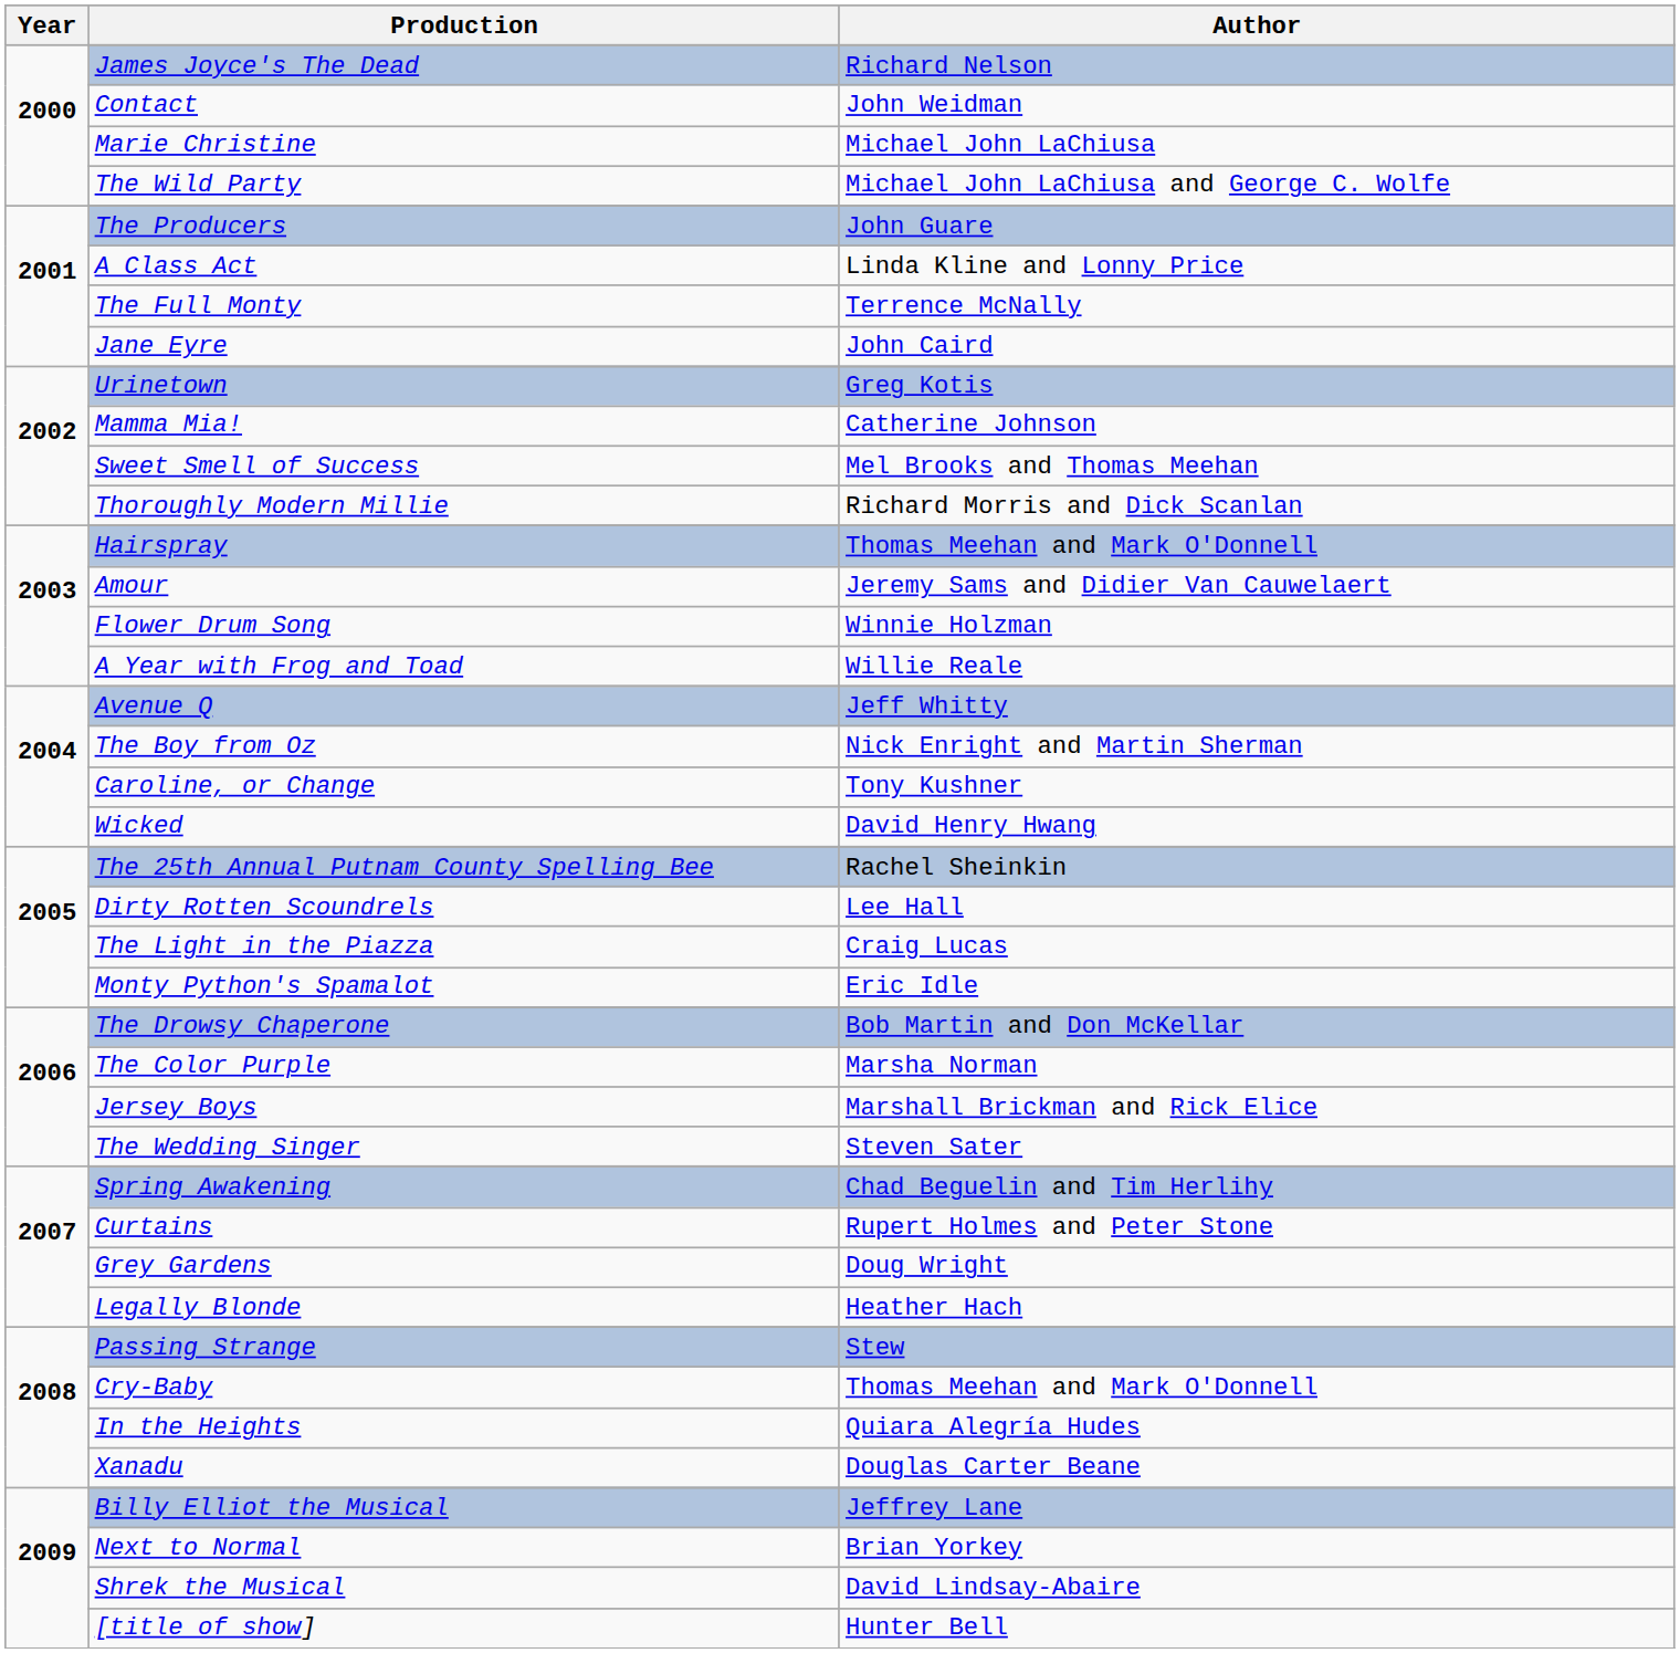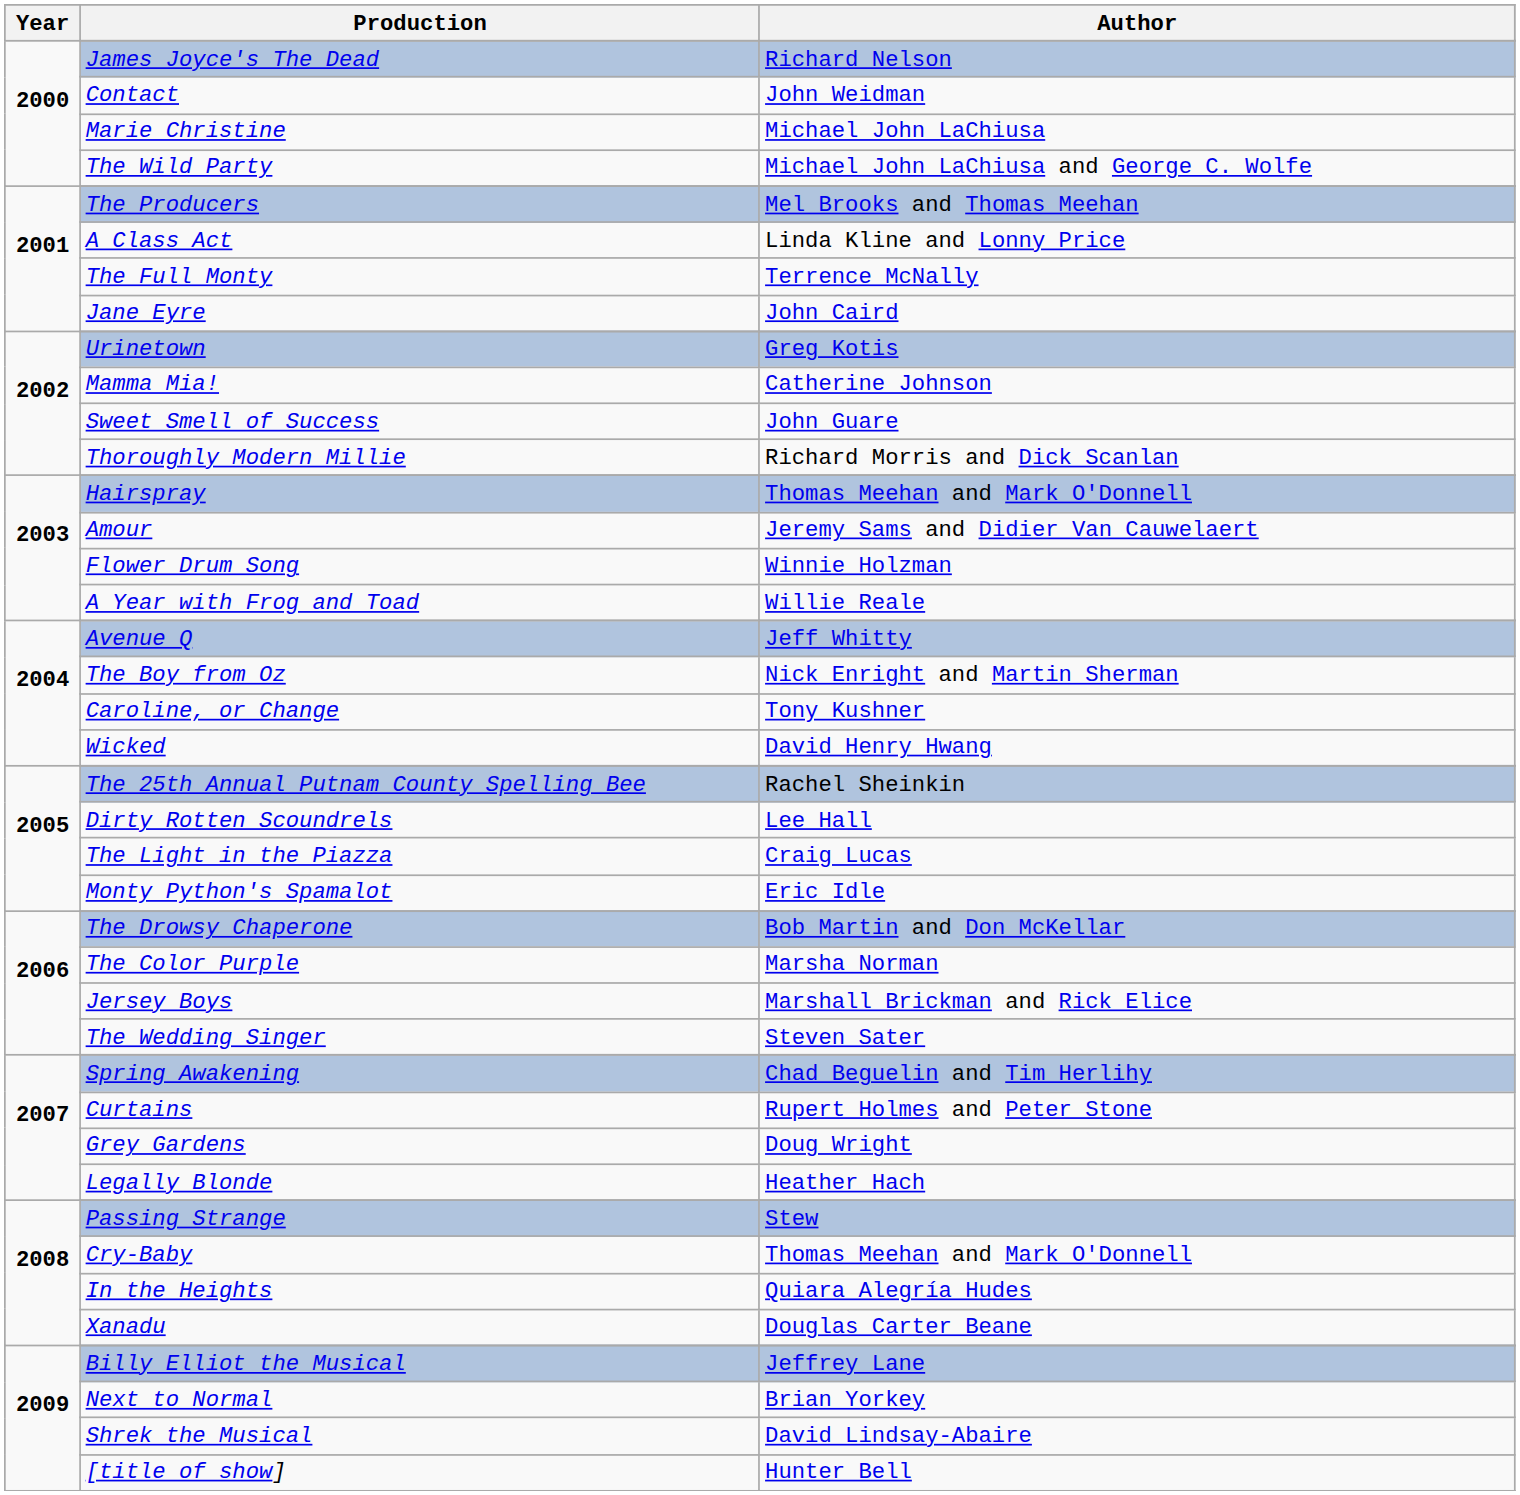 <table class="wikitable" style="width:100%;">
 <tr style="background:#bebebe;">
 <th style="width:5%;">Year</th>
 <th style="width:45%;">Production</th>
 <th style="width:50%;">Author</th>
 </tr>
 <tr>
 <td rowspan="5" align="center"><strong>2000</strong><br><br></td>
 </tr>
 <tr style="background:#B0C4DE">
 <td><em><a href='#'>James Joyce's The Dead</a></em></td>
 <td><a href='#'>Richard Nelson</a></td>
 </tr>
 <tr>
 <td><em><a href='#'>Contact</a></em></td>
 <td><a href='#'>John Weidman</a></td>
 </tr>
 <tr>
 <td><em><a href='#'>Marie Christine</a></em></td>
 <td><a href='#'>Michael John LaChiusa</a></td>
 </tr>
 <tr>
 <td><em><a href='#'>The Wild Party</a></em></td>
 <td><a href='#'>Michael John LaChiusa</a> and <a href='#'>George C. Wolfe</a></td>
 </tr>
 <tr>
 <td rowspan="5" align="center"><strong>2001</strong><br><br></td>
 </tr>
 <tr style="background:#B0C4DE">
 <td><em><a href='#'>The Producers</a></em></td>
-<td><a href='#'>John Guare</a></td>
+<td><a href='#'>Mel Brooks</a> and <a href='#'>Thomas Meehan</a></td>
 </tr>
 <tr>
 <td><em><a href='#'>A Class Act</a></em></td>
 <td>Linda Kline and <a href='#'>Lonny Price</a></td>
 </tr>
 <tr>
 <td><em><a href='#'>The Full Monty</a></em></td>
 <td><a href='#'>Terrence McNally</a></td>
 </tr>
 <tr>
 <td><em><a href='#'>Jane Eyre</a></em></td>
 <td><a href='#'>John Caird</a></td>
 </tr>
 <tr>
 <td rowspan="5" align="center"><strong>2002</strong><br><br></td>
 </tr>
 <tr style="background:#B0C4DE">
 <td><em><a href='#'>Urinetown</a></em></td>
 <td><a href='#'>Greg Kotis</a></td>
 </tr>
 <tr>
 <td><em><a href='#'>Mamma Mia!</a></em></td>
 <td><a href='#'>Catherine Johnson</a></td>
 </tr>
 <tr>
 <td><em><a href='#'>Sweet Smell of Success</a></em></td>
-<td><a href='#'>Mel Brooks</a> and <a href='#'>Thomas Meehan</a></td>
+<td><a href='#'>John Guare</a></td>
 </tr>
 <tr>
 <td><em><a href='#'>Thoroughly Modern Millie</a></em></td>
 <td>Richard Morris and <a href='#'>Dick Scanlan</a></td>
 </tr>
 <tr>
 <td rowspan="5" align="center"><strong>2003</strong><br><br></td>
 </tr>
 <tr style="background:#B0C4DE">
 <td><em><a href='#'>Hairspray</a></em></td>
 <td><a href='#'>Thomas Meehan</a> and <a href='#'>Mark O'Donnell</a></td>
 </tr>
 <tr>
 <td><em><a href='#'>Amour</a></em></td>
 <td><a href='#'>Jeremy Sams</a> and <a href='#'>Didier Van Cauwelaert</a></td>
 </tr>
 <tr>
 <td><em><a href='#'>Flower Drum Song</a></em></td>
 <td><a href='#'>Winnie Holzman</a></td>
 </tr>
 <tr>
 <td><em><a href='#'>A Year with Frog and Toad</a></em></td>
 <td><a href='#'>Willie Reale</a></td>
 </tr>
 <tr>
 <td rowspan="5" align="center"><strong>2004</strong><br><br></td>
 </tr>
 <tr style="background:#B0C4DE">
 <td><em><a href='#'>Avenue Q</a></em></td>
 <td><a href='#'>Jeff Whitty</a></td>
 </tr>
 <tr>
 <td><em><a href='#'>The Boy from Oz</a></em></td>
 <td><a href='#'>Nick Enright</a> and <a href='#'>Martin Sherman</a></td>
 </tr>
 <tr>
 <td><em><a href='#'>Caroline, or Change</a></em></td>
 <td><a href='#'>Tony Kushner</a></td>
 </tr>
 <tr>
 <td><em><a href='#'>Wicked</a></em></td>
 <td><a href='#'>David Henry Hwang</a></td>
 </tr>
 <tr>
 <td rowspan="5" align="center"><strong>2005</strong><br><br></td>
 </tr>
 <tr style="background:#B0C4DE">
 <td><em><a href='#'>The 25th Annual Putnam County Spelling Bee</a></em></td>
 <td>Rachel Sheinkin</td>
 </tr>
 <tr>
 <td><em><a href='#'>Dirty Rotten Scoundrels</a></em></td>
 <td><a href='#'>Lee Hall</a></td>
 </tr>
 <tr>
 <td><em><a href='#'>The Light in the Piazza</a></em></td>
 <td><a href='#'>Craig Lucas</a></td>
 </tr>
 <tr>
 <td><em><a href='#'>Monty Python's Spamalot</a></em></td>
 <td><a href='#'>Eric Idle</a></td>
 </tr>
 <tr>
 <td rowspan="5" align="center"><strong>2006</strong><br><br></td>
 </tr>
 <tr style="background:#B0C4DE">
 <td><em><a href='#'>The Drowsy Chaperone</a></em></td>
 <td><a href='#'>Bob Martin</a> and <a href='#'>Don McKellar</a></td>
 </tr>
 <tr>
 <td><em><a href='#'>The Color Purple</a></em></td>
 <td><a href='#'>Marsha Norman</a></td>
 </tr>
 <tr>
 <td><em><a href='#'>Jersey Boys</a></em></td>
 <td><a href='#'>Marshall Brickman</a> and <a href='#'>Rick Elice</a></td>
 </tr>
 <tr>
 <td><em><a href='#'>The Wedding Singer</a></em></td>
 <td><a href='#'>Steven Sater</a></td>
 </tr>
 <tr>
 <td rowspan="5" align="center"><strong>2007</strong><br><br></td>
 </tr>
 <tr style="background:#B0C4DE">
 <td><em><a href='#'>Spring Awakening</a></em></td>
 <td><a href='#'>Chad Beguelin</a> and <a href='#'>Tim Herlihy</a></td>
 </tr>
 <tr>
 <td><em><a href='#'>Curtains</a></em></td>
 <td><a href='#'>Rupert Holmes</a> and <a href='#'>Peter Stone</a></td>
 </tr>
 <tr>
 <td><em><a href='#'>Grey Gardens</a></em></td>
 <td><a href='#'>Doug Wright</a></td>
 </tr>
 <tr>
 <td><em><a href='#'>Legally Blonde</a></em></td>
 <td><a href='#'>Heather Hach</a></td>
 </tr>
 <tr>
 <td rowspan="5" align="center"><strong>2008</strong><br><br></td>
 </tr>
 <tr style="background:#B0C4DE">
 <td><em><a href='#'>Passing Strange</a></em></td>
 <td><a href='#'>Stew</a></td>
 </tr>
 <tr>
 <td><em><a href='#'>Cry-Baby</a></em></td>
 <td><a href='#'>Thomas Meehan</a> and <a href='#'>Mark O'Donnell</a></td>
 </tr>
 <tr>
 <td><em><a href='#'>In the Heights</a></em></td>
 <td><a href='#'>Quiara Alegría Hudes</a></td>
 </tr>
 <tr>
 <td><em><a href='#'>Xanadu</a></em></td>
 <td><a href='#'>Douglas Carter Beane</a></td>
 </tr>
 <tr>
 <td rowspan="5" align="center"><strong>2009</strong><br><br></td>
 </tr>
 <tr style="background:#B0C4DE">
 <td><em><a href='#'>Billy Elliot the Musical</a></em></td>
 <td><a href='#'>Jeffrey Lane</a></td>
 </tr>
 <tr>
 <td><em><a href='#'>Next to Normal</a></em></td>
 <td><a href='#'>Brian Yorkey</a></td>
 </tr>
 <tr>
 <td><em><a href='#'>Shrek the Musical</a></em></td>
 <td><a href='#'>David Lindsay-Abaire</a></td>
 </tr>
 <tr>
 <td><em><a href='#'>[title of show</a>]</em></td>
 <td><a href='#'>Hunter Bell</a></td>
 </tr>
 <tr>
 </tr>
 </table>
